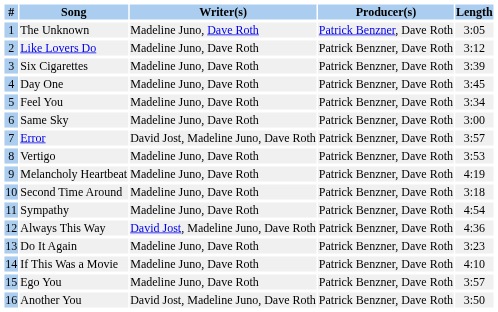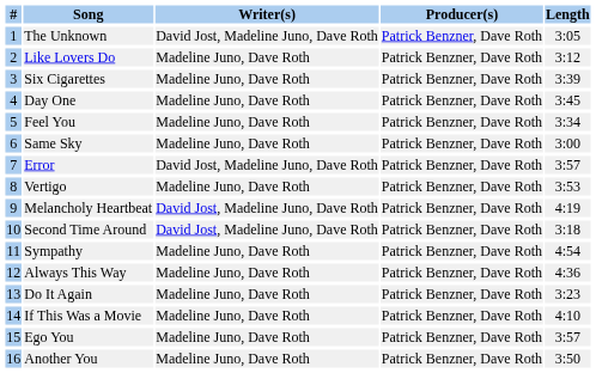 <table>
 <tr style="background-color:#ABCDEF">
 <th>#</th>
 <th>Song</th>
 <th>Writer(s)</th>
 <th>Producer(s)</th>
 <th>Length</th>
 </tr>
 <tr>
 </tr>
 <tr style="background:#f0f0f0;">
 <td align="center" bgcolor="#ABCDEF">1</td>
 <td>The Unknown</td>
-<td>Madeline Juno, <a href='#'>Dave Roth</a></td>
+<td>David Jost, Madeline Juno, Dave Roth</td>
 <td><a href='#'>Patrick Benzner</a>, Dave Roth</td>
 <td align="center">3:05</td>
 </tr>
 <tr>
 </tr>
 <tr style="background:#f0f0f0;">
 <td align="center" bgcolor="#ABCDEF">2</td>
 <td><a href='#'>Like Lovers Do</a></td>
 <td>Madeline Juno, Dave Roth</td>
 <td>Patrick Benzner, Dave Roth</td>
 <td align="center">3:12</td>
 </tr>
 <tr>
 </tr>
 <tr style="background:#f0f0f0;">
 <td align="center" bgcolor="#ABCDEF">3</td>
 <td>Six Cigarettes</td>
 <td>Madeline Juno, Dave Roth</td>
 <td>Patrick Benzner, Dave Roth</td>
 <td align="center">3:39</td>
 </tr>
 <tr>
 </tr>
 <tr style="background:#f0f0f0;">
 <td align="center" bgcolor="#ABCDEF">4</td>
 <td>Day One</td>
 <td>Madeline Juno, Dave Roth</td>
 <td>Patrick Benzner, Dave Roth</td>
 <td align="center">3:45</td>
 </tr>
 <tr>
 </tr>
 <tr style="background:#f0f0f0;">
 <td align="center" bgcolor="#ABCDEF">5</td>
 <td>Feel You</td>
 <td>Madeline Juno, Dave Roth</td>
 <td>Patrick Benzner, Dave Roth</td>
 <td align="center">3:34</td>
 </tr>
 <tr>
 </tr>
 <tr style="background:#f0f0f0;">
 <td align="center" bgcolor="#ABCDEF">6</td>
 <td>Same Sky</td>
 <td>Madeline Juno, Dave Roth</td>
 <td>Patrick Benzner, Dave Roth</td>
 <td align="center">3:00</td>
 </tr>
 <tr>
 </tr>
 <tr style="background:#f0f0f0;">
 <td align="center" bgcolor="#ABCDEF">7</td>
 <td><a href='#'>Error</a></td>
 <td>David Jost, Madeline Juno, Dave Roth</td>
 <td>Patrick Benzner, Dave Roth</td>
 <td align="center">3:57</td>
 </tr>
 <tr>
 </tr>
 <tr style="background:#f0f0f0;">
 <td align="center" bgcolor="#ABCDEF">8</td>
 <td>Vertigo</td>
 <td>Madeline Juno, Dave Roth</td>
 <td>Patrick Benzner, Dave Roth</td>
 <td align="center">3:53</td>
 </tr>
 <tr>
 </tr>
 <tr style="background:#f0f0f0;">
 <td align="center" bgcolor="#ABCDEF">9</td>
 <td>Melancholy Heartbeat</td>
-<td>Madeline Juno, Dave Roth</td>
+<td><a href='#'>David Jost</a>, Madeline Juno, Dave Roth</td>
 <td>Patrick Benzner, Dave Roth</td>
 <td align="center">4:19</td>
 </tr>
 <tr>
 </tr>
 <tr style="background:#f0f0f0;">
 <td align="center" bgcolor="#ABCDEF">10</td>
 <td>Second Time Around</td>
-<td>Madeline Juno, Dave Roth</td>
+<td><a href='#'>David Jost</a>, Madeline Juno, Dave Roth</td>
 <td>Patrick Benzner, Dave Roth</td>
 <td align="center">3:18</td>
 </tr>
 <tr>
 </tr>
 <tr style="background:#f0f0f0;">
 <td align="center" bgcolor="#ABCDEF">11</td>
 <td>Sympathy</td>
 <td>Madeline Juno, Dave Roth</td>
 <td>Patrick Benzner, Dave Roth</td>
 <td align="center">4:54</td>
 </tr>
 <tr>
 </tr>
 <tr style="background:#f0f0f0;">
 <td align="center" bgcolor="#ABCDEF">12</td>
 <td>Always This Way</td>
-<td><a href='#'>David Jost</a>, Madeline Juno, Dave Roth</td>
+<td>Madeline Juno, Dave Roth</td>
 <td>Patrick Benzner, Dave Roth</td>
 <td align="center">4:36</td>
 </tr>
 <tr>
 </tr>
 <tr style="background:#f0f0f0;">
 <td align="center" bgcolor="#ABCDEF">13</td>
 <td>Do It Again</td>
 <td>Madeline Juno, Dave Roth</td>
 <td>Patrick Benzner, Dave Roth</td>
 <td align="center">3:23</td>
 </tr>
 <tr>
 </tr>
 <tr style="background:#f0f0f0;">
 <td align="center" bgcolor="#ABCDEF">14</td>
 <td>If This Was a Movie</td>
 <td>Madeline Juno, Dave Roth</td>
 <td>Patrick Benzner, Dave Roth</td>
 <td align="center">4:10</td>
 </tr>
 <tr>
 </tr>
 <tr style="background:#f0f0f0;">
 <td align="center" bgcolor="#ABCDEF">15</td>
 <td>Ego You</td>
 <td>Madeline Juno, Dave Roth</td>
 <td>Patrick Benzner, Dave Roth</td>
 <td align="center">3:57</td>
 </tr>
 <tr>
 </tr>
 <tr style="background:#f0f0f0;">
 <td align="center" bgcolor="#ABCDEF">16</td>
 <td>Another You</td>
-<td>David Jost, Madeline Juno, Dave Roth</td>
+<td>Madeline Juno, Dave Roth</td>
 <td>Patrick Benzner, Dave Roth</td>
 <td align="center">3:50</td>
 </tr>
 </table>
